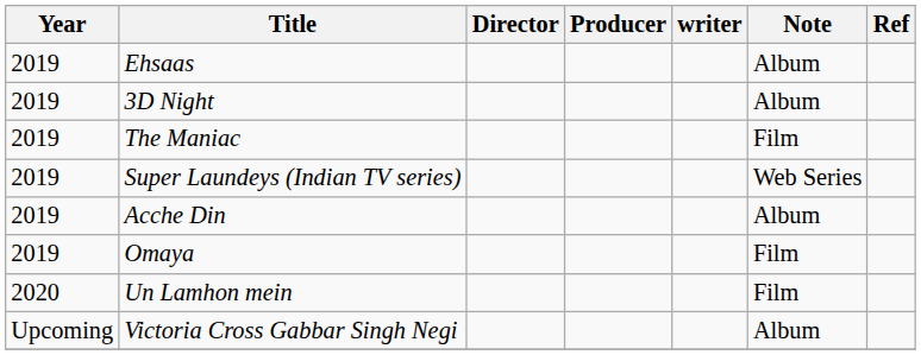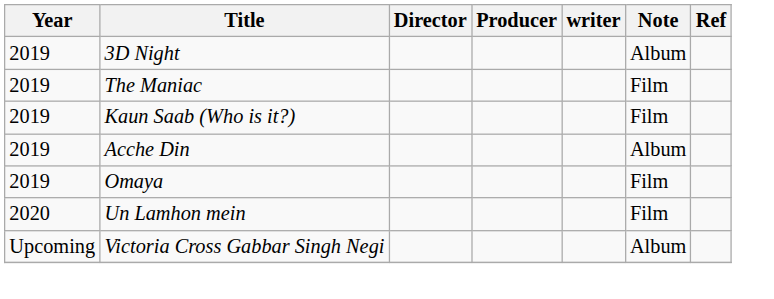 <table class="wikitable sortable">
 <tr>
 <th scope="col">Year</th>
 <th scope="col">Title</th>
 <th scope="col">Director</th>
 <th scope="col">Producer</th>
 <th scope="col">writer</th>
 <th scope="col">Note</th>
 <th scope="col">Ref</th>
-</tr>
-<tr>
-<td>2019</td>
-<td scope="row"><em>Ehsaas </em></td>
-<td></td>
-<td></td>
-<td></td>
-<td>Album</td>
-<td></td>
 </tr>
 <tr>
 <td>2019</td>
 <td scope="row"><em>3D Night </em></td>
 <td></td>
 <td></td>
 <td></td>
 <td>Album</td>
 <td></td>
 </tr>
 <tr>
 <td>2019</td>
 <td scope="row"><em>The Maniac</em></td>
 <td></td>
 <td></td>
 <td></td>
 <td>Film</td>
 <td></td>
 </tr>
 <tr>
 <td>2019</td>
-<td scope="row"><em>Super Laundeys (Indian TV series)</em></td>
+<td scope="row"><em>Kaun Saab (Who is it?)</em></td>
 <td></td>
 <td></td>
 <td></td>
-<td>Web Series</td>
+<td>Film</td>
 <td></td>
 </tr>
 <tr>
 <td>2019</td>
 <td scope="row"><em>Acche Din </em></td>
 <td></td>
 <td></td>
 <td></td>
 <td>Album</td>
 <td></td>
 </tr>
 <tr>
 <td>2019</td>
 <td scope="row"><em>Omaya</em></td>
 <td></td>
 <td></td>
 <td></td>
 <td>Film</td>
 <td></td>
 </tr>
 <tr>
 <td>2020</td>
 <td scope="row"><em>Un Lamhon mein</em></td>
 <td></td>
 <td></td>
 <td></td>
 <td>Film</td>
 <td></td>
 </tr>
 <tr>
 <td>Upcoming</td>
 <td scope="row"><em>Victoria Cross Gabbar Singh Negi</em></td>
 <td></td>
 <td></td>
 <td></td>
 <td>Album</td>
 <td></td>
 </tr>
 <tr>
 </tr>
 </table>
